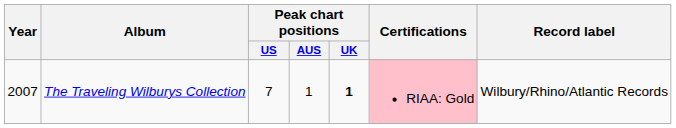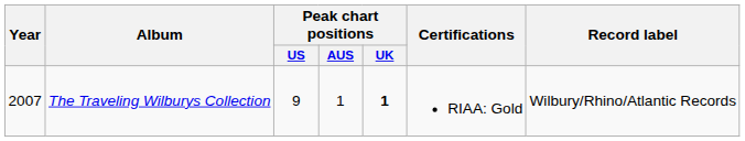 <table class="wikitable">
 <tr>
 <th rowspan="2">Year</th>
 <th rowspan="2">Album</th>
 <th colspan="3">Peak chart positions</th>
 <th rowspan="2">Certifications</th>
 <th rowspan="2">Record label</th>
 </tr>
 <tr>
 <th style="width:3em;font-size:85%"><a href='#'>US</a><br></th>
 <th style="width:3em;font-size:85%"><a href='#'>AUS</a><br></th>
 <th style="width:3em;font-size:85%"><a href='#'>UK</a><br></th>
 </tr>
 <tr>
 <td>2007</td>
 <td><em><a href='#'>The Traveling Wilburys Collection</a></em></td>
-<td style="text-align:center;">7</td>
+<td style="text-align:center;">9</td>
 <td style="text-align:center;">1</td>
 <td style="text-align:center;"><strong>1</strong></td>
-<td style="background: pink;"><br><ul><li>RIAA: Gold</li></ul></td>
+<td><br><ul><li>RIAA: Gold</li></ul></td>
 <td>Wilbury/Rhino/Atlantic Records</td>
 </tr>
 </table>
